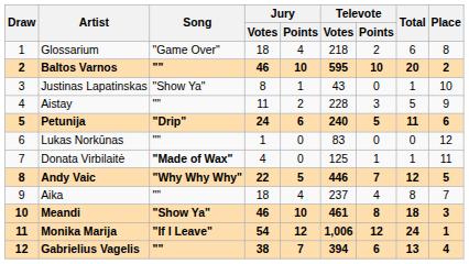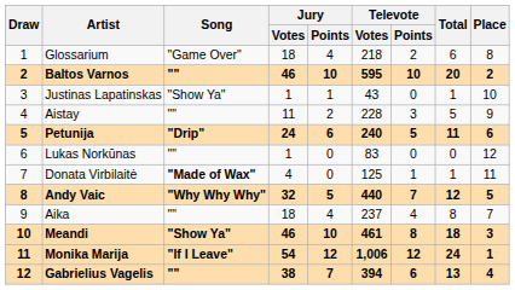 <table class="sortable wikitable" style="margin: 1em auto 1em auto; text-align:center">
 <tr>
 <th rowspan="2">Draw</th>
 <th rowspan="2">Artist</th>
 <th rowspan="2">Song</th>
 <th colspan="2">Jury</th>
 <th colspan="2">Televote</th>
 <th rowspan="2">Total</th>
 <th rowspan="2">Place</th>
 </tr>
 <tr>
 <th>Votes</th>
 <th>Points</th>
 <th>Votes</th>
 <th>Points</th>
 </tr>
 <tr>
 <td>1</td>
 <td align="left">Glossarium</td>
 <td align="left">"Game Over"</td>
 <td>18</td>
 <td>4</td>
 <td>218</td>
 <td>2</td>
 <td>6</td>
 <td>8</td>
 </tr>
 <tr style="font-weight:bold; background:#FFDEAD;">
 <td>2</td>
 <td align="left">Baltos Varnos</td>
 <td align="left">""</td>
 <td>46</td>
 <td>10</td>
 <td>595</td>
 <td>10</td>
 <td>20</td>
 <td>2</td>
 </tr>
 <tr>
 <td>3</td>
 <td align="left">Justinas Lapatinskas</td>
 <td align="left">"Show Ya"</td>
-<td>8</td>
+<td>1</td>
 <td>1</td>
 <td>43</td>
 <td>0</td>
 <td>1</td>
 <td>10</td>
 </tr>
 <tr>
 <td>4</td>
 <td align="left">Aistay</td>
 <td align="left">""</td>
 <td>11</td>
 <td>2</td>
 <td>228</td>
 <td>3</td>
 <td>5</td>
 <td>9</td>
 </tr>
 <tr style="font-weight:bold; background:#FFDEAD;">
 <td>5</td>
 <td align="left">Petunija</td>
 <td align="left">"Drip"</td>
 <td>24</td>
 <td>6</td>
 <td>240</td>
 <td>5</td>
 <td>11</td>
 <td>6</td>
 </tr>
 <tr>
 <td>6</td>
 <td align="left">Lukas Norkūnas</td>
 <td align="left">""</td>
 <td>1</td>
 <td>0</td>
 <td>83</td>
 <td>0</td>
 <td>0</td>
 <td>12</td>
 </tr>
 <tr>
 <td>7</td>
 <td align="left">Donata Virbilaitė</td>
 <td align="left"><strong>"Made of Wax"</strong></td>
 <td>4</td>
 <td>0</td>
 <td>125</td>
 <td>1</td>
 <td>1</td>
 <td>11</td>
 </tr>
 <tr style="font-weight:bold; background:#FFDEAD;">
 <td>8</td>
 <td align="left">Andy Vaic</td>
 <td align="left">"Why Why Why"</td>
-<td>22</td>
+<td>32</td>
 <td>5</td>
-<td>446</td>
+<td>440</td>
 <td>7</td>
 <td>12</td>
 <td>5</td>
 </tr>
 <tr>
 <td>9</td>
 <td align="left">Aika</td>
 <td align="left">""</td>
 <td>18</td>
 <td>4</td>
 <td>237</td>
 <td>4</td>
 <td>8</td>
 <td>7</td>
 </tr>
 <tr style="font-weight:bold; background:#FFDEAD;">
 <td>10</td>
 <td align="left">Meandi</td>
 <td align="left">"Show Ya"</td>
 <td>46</td>
 <td>10</td>
 <td>461</td>
 <td>8</td>
 <td>18</td>
 <td>3</td>
 </tr>
 <tr style="font-weight:bold; background:#FFDEAD;">
 <td>11</td>
 <td align="left">Monika Marija</td>
 <td align="left">"If I Leave"</td>
 <td>54</td>
 <td>12</td>
 <td>1,006</td>
 <td>12</td>
 <td>24</td>
 <td>1</td>
 </tr>
 <tr style="font-weight:bold; background:#FFDEAD;">
 <td>12</td>
 <td align="left">Gabrielius Vagelis</td>
 <td align="left">""</td>
 <td>38</td>
 <td>7</td>
 <td>394</td>
 <td>6</td>
 <td>13</td>
 <td>4</td>
 </tr>
 </table>
